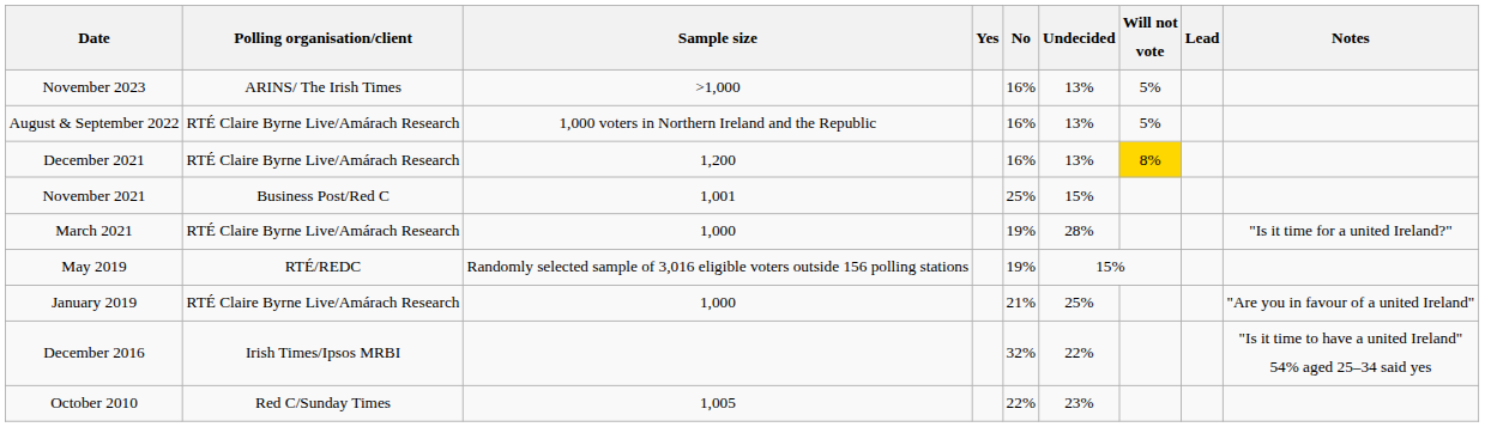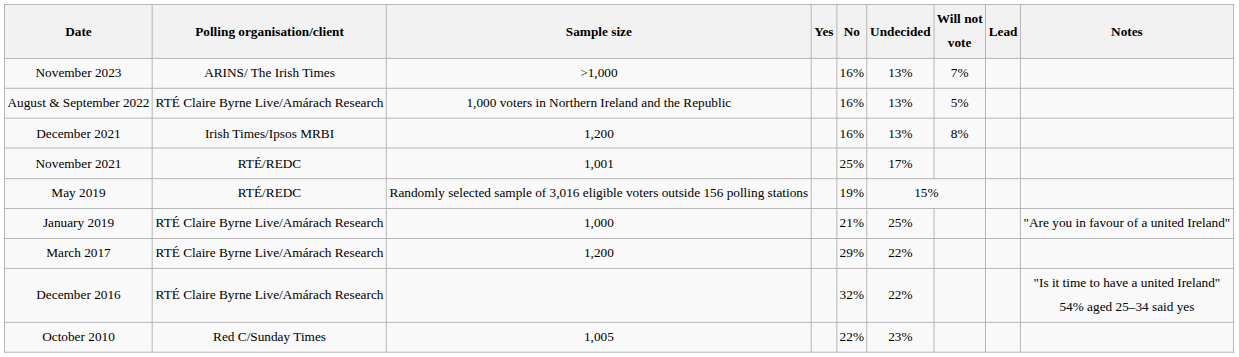 <table class="wikitable sortable" style="line-height:1.8; text-align:center;">
 <tr>
 <th>Date</th>
 <th>Polling organisation/client</th>
 <th>Sample size</th>
 <th>Yes</th>
 <th>No</th>
 <th>Undecided</th>
 <th>Will not <br>vote</th>
 <th>Lead</th>
 <th>Notes</th>
 </tr>
 <tr>
 <td>November 2023</td>
 <td>ARINS/ The Irish Times</td>
 <td>>1,000</td>
 <td></td>
 <td>16%</td>
 <td>13%</td>
-<td>5%</td>
+<td>7%</td>
 <td></td>
 <td></td>
 </tr>
 <tr>
 <td>August & September  2022</td>
 <td>RTÉ Claire Byrne Live/Amárach Research</td>
 <td>1,000 voters in Northern Ireland and the Republic</td>
 <td></td>
 <td>16%</td>
 <td>13%</td>
 <td>5%</td>
 <td></td>
 <td></td>
 </tr>
 <tr>
 <td>December 2021</td>
-<td>RTÉ Claire Byrne Live/Amárach Research</td>
+<td>Irish Times/Ipsos MRBI</td>
 <td>1,200</td>
 <td></td>
 <td>16%</td>
 <td>13%</td>
-<td style="background: gold;">8%</td>
+<td>8%</td>
 <td></td>
 <td></td>
 </tr>
 <tr>
 <td>November 2021</td>
-<td>Business Post/Red C</td>
+<td>RTÉ/REDC</td>
 <td>1,001</td>
 <td></td>
 <td>25%</td>
-<td>15%</td>
+<td>17%</td>
 <td></td>
 <td></td>
 <td></td>
-</tr>
-<tr>
-<td>March 2021</td>
-<td>RTÉ Claire Byrne Live/Amárach Research</td>
-<td>1,000</td>
-<td></td>
-<td>19%</td>
-<td>28%</td>
-<td></td>
-<td></td>
-<td>"Is it time for a united Ireland?"</td>
 </tr>
 <tr>
 <td>May 2019</td>
 <td>RTÉ/REDC</td>
 <td>Randomly selected sample of 3,016 eligible voters outside 156 polling stations</td>
 <td></td>
 <td>19%</td>
 <td colspan="2">15%</td>
 <td></td>
 <td></td>
 </tr>
 <tr>
 <td>January 2019</td>
 <td>RTÉ Claire Byrne Live/Amárach Research</td>
 <td>1,000</td>
 <td></td>
 <td>21%</td>
 <td>25%</td>
 <td></td>
 <td></td>
 <td>"Are you in favour of a united Ireland"</td>
 </tr>
 <tr>
+<td>March 2017</td>
+<td>RTÉ Claire Byrne Live/Amárach Research</td>
+<td>1,200</td>
+<td></td>
+<td>29%</td>
+<td>22%</td>
+<td></td>
+<td></td>
+<td></td>
+</tr>
+<tr>
 <td>December 2016</td>
-<td>Irish Times/Ipsos MRBI</td>
+<td>RTÉ Claire Byrne Live/Amárach Research</td>
 <td></td>
 <td></td>
 <td>32%</td>
 <td>22%</td>
 <td></td>
 <td></td>
 <td>"Is it time to have a united Ireland"<br>54% aged 25–34 said yes</td>
 </tr>
 <tr>
 <td>October 2010</td>
 <td>Red C/Sunday Times</td>
 <td>1,005</td>
 <td></td>
 <td>22%</td>
 <td>23%</td>
 <td></td>
 <td></td>
 <td></td>
 </tr>
 </table>
